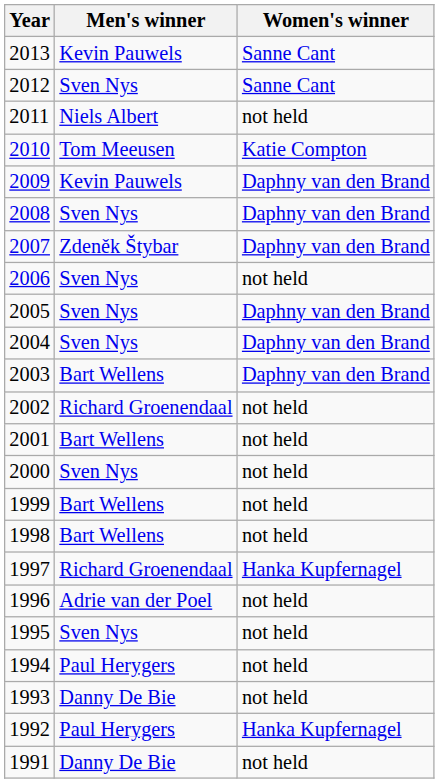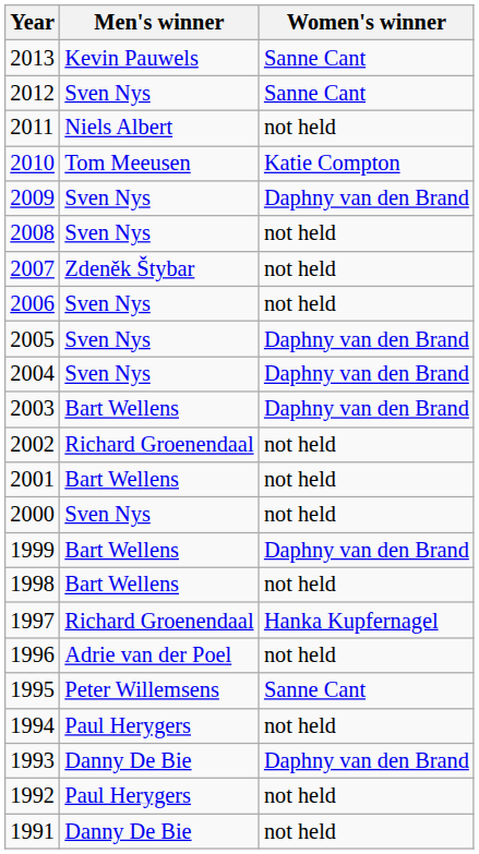 <table class="wikitable">
 <tr>
 <th>Year</th>
 <th>Men's winner</th>
 <th>Women's winner</th>
 </tr>
 <tr>
 <td>2013</td>
 <td> <a href='#'>Kevin Pauwels</a></td>
 <td> <a href='#'>Sanne Cant</a></td>
 </tr>
 <tr>
 <td>2012</td>
 <td> <a href='#'>Sven Nys</a></td>
 <td> <a href='#'>Sanne Cant</a></td>
 </tr>
 <tr>
 <td>2011</td>
 <td> <a href='#'>Niels Albert</a></td>
 <td>not held</td>
 </tr>
 <tr>
 <td><a href='#'>2010</a></td>
 <td> <a href='#'>Tom Meeusen</a></td>
 <td> <a href='#'>Katie Compton</a></td>
 </tr>
 <tr>
 <td><a href='#'>2009</a></td>
-<td> <a href='#'>Kevin Pauwels</a></td>
+<td> <a href='#'>Sven Nys</a></td>
 <td> <a href='#'>Daphny van den Brand</a></td>
 </tr>
 <tr>
 <td><a href='#'>2008</a></td>
 <td> <a href='#'>Sven Nys</a></td>
-<td> <a href='#'>Daphny van den Brand</a></td>
+<td>not held</td>
 </tr>
 <tr>
 <td><a href='#'>2007</a></td>
 <td> <a href='#'>Zdeněk Štybar</a></td>
-<td> <a href='#'>Daphny van den Brand</a></td>
+<td>not held</td>
 </tr>
 <tr>
 <td><a href='#'>2006</a></td>
 <td> <a href='#'>Sven Nys</a></td>
 <td>not held</td>
 </tr>
 <tr>
 <td>2005</td>
 <td> <a href='#'>Sven Nys</a></td>
 <td> <a href='#'>Daphny van den Brand</a></td>
 </tr>
 <tr>
 <td>2004</td>
 <td> <a href='#'>Sven Nys</a></td>
 <td> <a href='#'>Daphny van den Brand</a></td>
 </tr>
 <tr>
 <td>2003</td>
 <td> <a href='#'>Bart Wellens</a></td>
 <td> <a href='#'>Daphny van den Brand</a></td>
 </tr>
 <tr>
 <td>2002</td>
 <td> <a href='#'>Richard Groenendaal</a></td>
 <td>not held</td>
 </tr>
 <tr>
 <td>2001</td>
 <td> <a href='#'>Bart Wellens</a></td>
 <td>not held</td>
 </tr>
 <tr>
 <td>2000</td>
 <td> <a href='#'>Sven Nys</a></td>
 <td>not held</td>
 </tr>
 <tr>
 <td>1999</td>
 <td> <a href='#'>Bart Wellens</a></td>
-<td>not held</td>
+<td> <a href='#'>Daphny van den Brand</a></td>
 </tr>
 <tr>
 <td>1998</td>
 <td> <a href='#'>Bart Wellens</a></td>
 <td>not held</td>
 </tr>
 <tr>
 <td>1997</td>
 <td> <a href='#'>Richard Groenendaal</a></td>
 <td> <a href='#'>Hanka Kupfernagel</a></td>
 </tr>
 <tr>
 <td>1996</td>
 <td> <a href='#'>Adrie van der Poel</a></td>
 <td>not held</td>
 </tr>
 <tr>
 <td>1995</td>
-<td> <a href='#'>Sven Nys</a></td>
-<td>not held</td>
+<td> <a href='#'>Peter Willemsens</a></td>
+<td> <a href='#'>Sanne Cant</a></td>
 </tr>
 <tr>
 <td>1994</td>
 <td> <a href='#'>Paul Herygers</a></td>
 <td>not held</td>
 </tr>
 <tr>
 <td>1993</td>
 <td> <a href='#'>Danny De Bie</a></td>
-<td>not held</td>
+<td> <a href='#'>Daphny van den Brand</a></td>
 </tr>
 <tr>
 <td>1992</td>
 <td> <a href='#'>Paul Herygers</a></td>
-<td> <a href='#'>Hanka Kupfernagel</a></td>
+<td>not held</td>
 </tr>
 <tr>
 <td>1991</td>
 <td> <a href='#'>Danny De Bie</a></td>
 <td>not held</td>
 </tr>
 </table>
